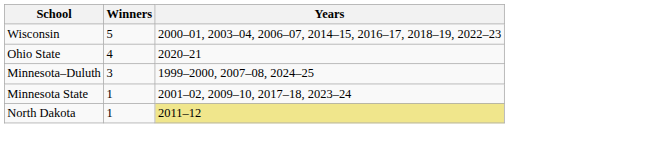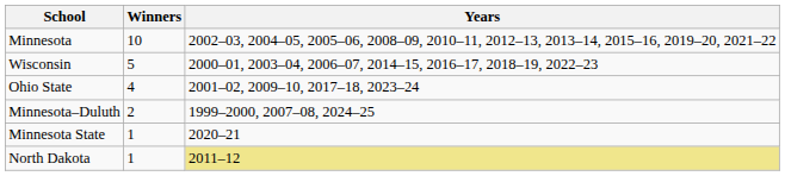 <table class="wikitable sortable">
 <tr>
 <th>School</th>
 <th>Winners</th>
 <th>Years</th>
+</tr>
+<tr>
+<td>Minnesota</td>
+<td>10</td>
+<td>2002–03, 2004–05, 2005–06, 2008–09, 2010–11, 2012–13, 2013–14, 2015–16, 2019–20, 2021–22</td>
 </tr>
 <tr>
 <td>Wisconsin</td>
 <td>5</td>
 <td>2000–01, 2003–04, 2006–07, 2014–15, 2016–17, 2018–19, 2022–23</td>
 </tr>
 <tr>
 <td>Ohio State</td>
 <td>4</td>
-<td>2020–21</td>
+<td>2001–02, 2009–10, 2017–18, 2023–24</td>
 </tr>
 <tr>
 <td>Minnesota–Duluth</td>
-<td>3</td>
+<td>2</td>
 <td>1999–2000, 2007–08, 2024–25</td>
 </tr>
 <tr>
 <td>Minnesota State</td>
 <td>1</td>
-<td>2001–02, 2009–10, 2017–18, 2023–24</td>
+<td>2020–21</td>
 </tr>
 <tr>
 <td>North Dakota</td>
 <td>1</td>
 <td style="background: khaki;">2011–12</td>
 </tr>
 </table>
